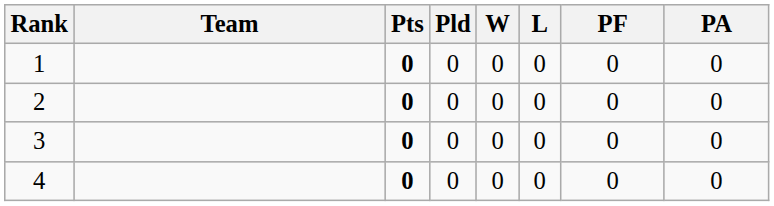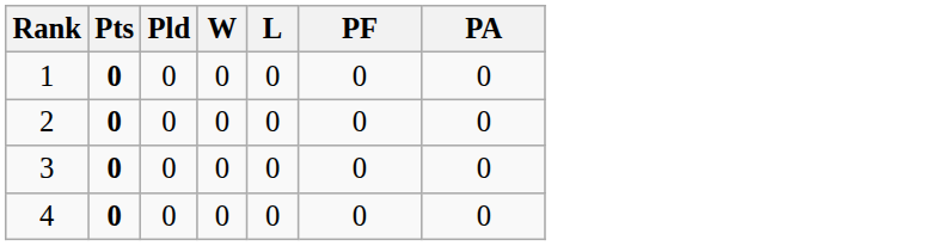 <table class=wikitable style=text-align:center>
 <tr>
 <th width=20>Rank</th>
-<th width=195>Team</th>
 <th width=20>Pts</th>
 <th width=20>Pld</th>
 <th width=20>W</th>
 <th width=20>L</th>
 <th width=60>PF</th>
 <th width=60>PA</th>
 </tr>
 <tr>
 <td>1</td>
-<td align=left></td>
 <td><strong>0</strong></td>
 <td>0</td>
 <td>0</td>
 <td>0</td>
 <td>0</td>
 <td>0</td>
 </tr>
 <tr>
 <td>2</td>
-<td align=left></td>
 <td><strong>0</strong></td>
 <td>0</td>
 <td>0</td>
 <td>0</td>
 <td>0</td>
 <td>0</td>
 </tr>
 <tr>
 <td>3</td>
-<td align=left></td>
 <td><strong>0</strong></td>
 <td>0</td>
 <td>0</td>
 <td>0</td>
 <td>0</td>
 <td>0</td>
 </tr>
 <tr>
 <td>4</td>
-<td align=left></td>
 <td><strong>0</strong></td>
 <td>0</td>
 <td>0</td>
 <td>0</td>
 <td>0</td>
 <td>0</td>
 </tr>
 </table>
